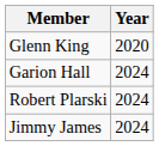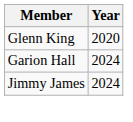 <table class="wikitable sortable">
 <tr>
 <th>Member</th>
 <th>Year</th>
 </tr>
 <tr>
 <td>Glenn King</td>
 <td>2020</td>
 </tr>
 <tr>
 <td>Garion Hall</td>
 <td>2024</td>
 </tr>
 <tr>
-<td>Robert Plarski</td>
-<td>2024</td>
-</tr>
-<tr>
 <td>Jimmy James</td>
 <td>2024</td>
 </tr>
 </table>
